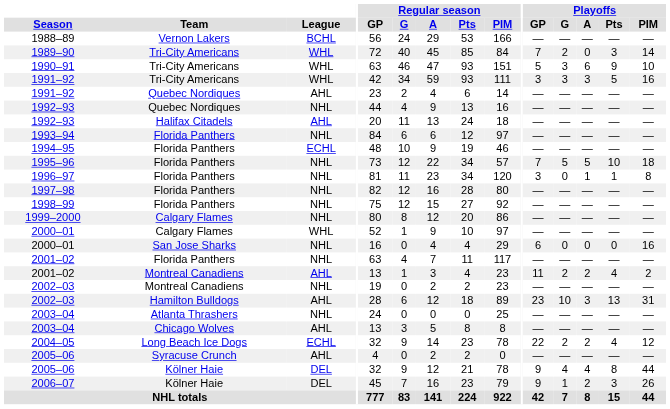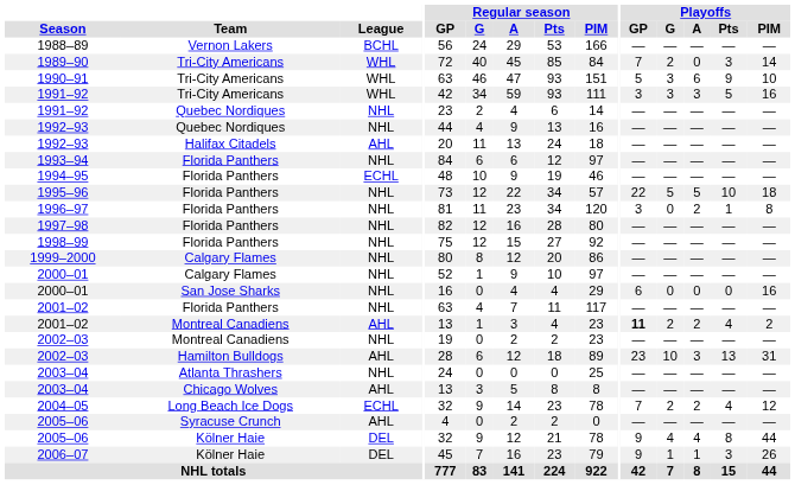 <table border="0" cellpadding="1" cellspacing="0" style="text-align:center; width:60em">
 <tr bgcolor="#e0e0e0">
 <th colspan="3" bgcolor="#ffffff"></th>
 <th rowspan="99" bgcolor="#ffffff"></th>
 <th colspan="5"><a href='#'>Regular season</a></th>
 <th rowspan="99" bgcolor="#ffffff"></th>
 <th colspan="5"><a href='#'>Playoffs</a></th>
 </tr>
 <tr bgcolor="#e0e0e0">
 <th><a href='#'>Season</a></th>
 <th>Team</th>
 <th>League</th>
 <th>GP</th>
 <th><a href='#'>G</a></th>
 <th><a href='#'>A</a></th>
 <th><a href='#'>Pts</a></th>
 <th><a href='#'>PIM</a></th>
 <th>GP</th>
 <th>G</th>
 <th>A</th>
 <th>Pts</th>
 <th>PIM</th>
 </tr>
 <tr>
 <td>1988–89</td>
 <td><a href='#'>Vernon Lakers</a></td>
 <td><a href='#'>BCHL</a></td>
 <td>56</td>
 <td>24</td>
 <td>29</td>
 <td>53</td>
 <td>166</td>
 <td>—</td>
 <td>—</td>
 <td>—</td>
 <td>—</td>
 <td>—</td>
 </tr>
 <tr bgcolor="#f0f0f0">
 <td><a href='#'>1989–90</a></td>
 <td><a href='#'>Tri-City Americans</a></td>
 <td><a href='#'>WHL</a></td>
 <td>72</td>
 <td>40</td>
 <td>45</td>
 <td>85</td>
 <td>84</td>
 <td>7</td>
 <td>2</td>
 <td>0</td>
 <td>3</td>
 <td>14</td>
 </tr>
 <tr>
 <td><a href='#'>1990–91</a></td>
 <td>Tri-City Americans</td>
 <td>WHL</td>
 <td>63</td>
 <td>46</td>
 <td>47</td>
 <td>93</td>
 <td>151</td>
 <td>5</td>
 <td>3</td>
 <td>6</td>
 <td>9</td>
 <td>10</td>
 </tr>
 <tr bgcolor="#f0f0f0">
 <td><a href='#'>1991–92</a></td>
 <td>Tri-City Americans</td>
 <td>WHL</td>
 <td>42</td>
 <td>34</td>
 <td>59</td>
 <td>93</td>
 <td>111</td>
 <td>3</td>
 <td>3</td>
 <td>3</td>
 <td>5</td>
 <td>16</td>
 </tr>
 <tr>
 <td><a href='#'>1991–92</a></td>
 <td><a href='#'>Quebec Nordiques</a></td>
-<td>AHL</td>
+<td><a href='#'>NHL</a></td>
 <td>23</td>
 <td>2</td>
 <td>4</td>
 <td>6</td>
 <td>14</td>
 <td>—</td>
 <td>—</td>
 <td>—</td>
 <td>—</td>
 <td>—</td>
 </tr>
 <tr bgcolor="#f0f0f0">
 <td><a href='#'>1992–93</a></td>
 <td>Quebec Nordiques</td>
 <td>NHL</td>
 <td>44</td>
 <td>4</td>
 <td>9</td>
 <td>13</td>
 <td>16</td>
 <td>—</td>
 <td>—</td>
 <td>—</td>
 <td>—</td>
 <td>—</td>
 </tr>
 <tr>
 <td><a href='#'>1992–93</a></td>
 <td><a href='#'>Halifax Citadels</a></td>
 <td><a href='#'>AHL</a></td>
 <td>20</td>
 <td>11</td>
 <td>13</td>
 <td>24</td>
 <td>18</td>
 <td>—</td>
 <td>—</td>
 <td>—</td>
 <td>—</td>
 <td>—</td>
 </tr>
 <tr bgcolor="#f0f0f0">
 <td><a href='#'>1993–94</a></td>
 <td><a href='#'>Florida Panthers</a></td>
 <td>NHL</td>
 <td>84</td>
 <td>6</td>
 <td>6</td>
 <td>12</td>
 <td>97</td>
 <td>—</td>
 <td>—</td>
 <td>—</td>
 <td>—</td>
 <td>—</td>
 </tr>
 <tr>
 <td><a href='#'>1994–95</a></td>
 <td>Florida Panthers</td>
 <td><a href='#'>ECHL</a></td>
 <td>48</td>
 <td>10</td>
 <td>9</td>
 <td>19</td>
 <td>46</td>
 <td>—</td>
 <td>—</td>
 <td>—</td>
 <td>—</td>
 <td>—</td>
 </tr>
 <tr bgcolor="#f0f0f0">
 <td><a href='#'>1995–96</a></td>
 <td>Florida Panthers</td>
 <td>NHL</td>
 <td>73</td>
 <td>12</td>
 <td>22</td>
 <td>34</td>
 <td>57</td>
-<td>7</td>
+<td>22</td>
 <td>5</td>
 <td>5</td>
 <td>10</td>
 <td>18</td>
 </tr>
 <tr>
 <td><a href='#'>1996–97</a></td>
 <td>Florida Panthers</td>
 <td>NHL</td>
 <td>81</td>
 <td>11</td>
 <td>23</td>
 <td>34</td>
 <td>120</td>
 <td>3</td>
 <td>0</td>
-<td>1</td>
+<td>2</td>
 <td>1</td>
 <td>8</td>
 </tr>
 <tr bgcolor="#f0f0f0">
 <td><a href='#'>1997–98</a></td>
 <td>Florida Panthers</td>
 <td>NHL</td>
 <td>82</td>
 <td>12</td>
 <td>16</td>
 <td>28</td>
 <td>80</td>
 <td>—</td>
 <td>—</td>
 <td>—</td>
 <td>—</td>
 <td>—</td>
 </tr>
 <tr>
 <td><a href='#'>1998–99</a></td>
 <td>Florida Panthers</td>
 <td>NHL</td>
 <td>75</td>
 <td>12</td>
 <td>15</td>
 <td>27</td>
 <td>92</td>
 <td>—</td>
 <td>—</td>
 <td>—</td>
 <td>—</td>
 <td>—</td>
 </tr>
 <tr bgcolor="#f0f0f0">
 <td><a href='#'>1999–2000</a></td>
 <td><a href='#'>Calgary Flames</a></td>
 <td>NHL</td>
 <td>80</td>
 <td>8</td>
 <td>12</td>
 <td>20</td>
 <td>86</td>
 <td>—</td>
 <td>—</td>
 <td>—</td>
 <td>—</td>
 <td>—</td>
 </tr>
 <tr>
 <td><a href='#'>2000–01</a></td>
 <td>Calgary Flames</td>
-<td>WHL</td>
+<td>NHL</td>
 <td>52</td>
 <td>1</td>
 <td>9</td>
 <td>10</td>
 <td>97</td>
 <td>—</td>
 <td>—</td>
 <td>—</td>
 <td>—</td>
 <td>—</td>
 </tr>
 <tr bgcolor="#f0f0f0">
 <td>2000–01</td>
 <td><a href='#'>San Jose Sharks</a></td>
 <td>NHL</td>
 <td>16</td>
 <td>0</td>
 <td>4</td>
 <td>4</td>
 <td>29</td>
 <td>6</td>
 <td>0</td>
 <td>0</td>
 <td>0</td>
 <td>16</td>
 </tr>
 <tr>
 <td><a href='#'>2001–02</a></td>
 <td>Florida Panthers</td>
 <td>NHL</td>
 <td>63</td>
 <td>4</td>
 <td>7</td>
 <td>11</td>
 <td>117</td>
 <td>—</td>
 <td>—</td>
 <td>—</td>
 <td>—</td>
 <td>—</td>
 </tr>
 <tr bgcolor="#f0f0f0">
 <td>2001–02</td>
 <td><a href='#'>Montreal Canadiens</a></td>
 <td><a href='#'>AHL</a></td>
 <td>13</td>
 <td>1</td>
 <td>3</td>
 <td>4</td>
 <td>23</td>
-<td>11</td>
+<td><strong>11</strong></td>
 <td>2</td>
 <td>2</td>
 <td>4</td>
 <td>2</td>
 </tr>
 <tr>
 <td><a href='#'>2002–03</a></td>
 <td>Montreal Canadiens</td>
 <td>NHL</td>
 <td>19</td>
 <td>0</td>
 <td>2</td>
 <td>2</td>
 <td>23</td>
 <td>—</td>
 <td>—</td>
 <td>—</td>
 <td>—</td>
 <td>—</td>
 </tr>
 <tr bgcolor="#f0f0f0">
 <td><a href='#'>2002–03</a></td>
 <td><a href='#'>Hamilton Bulldogs</a></td>
 <td>AHL</td>
 <td>28</td>
 <td>6</td>
 <td>12</td>
 <td>18</td>
 <td>89</td>
 <td>23</td>
 <td>10</td>
 <td>3</td>
 <td>13</td>
 <td>31</td>
 </tr>
 <tr>
 <td><a href='#'>2003–04</a></td>
 <td><a href='#'>Atlanta Thrashers</a></td>
 <td>NHL</td>
 <td>24</td>
 <td>0</td>
 <td>0</td>
 <td>0</td>
 <td>25</td>
 <td>—</td>
 <td>—</td>
 <td>—</td>
 <td>—</td>
 <td>—</td>
 </tr>
 <tr bgcolor="#f0f0f0">
 <td><a href='#'>2003–04</a></td>
 <td><a href='#'>Chicago Wolves</a></td>
 <td>AHL</td>
 <td>13</td>
 <td>3</td>
 <td>5</td>
 <td>8</td>
 <td>8</td>
 <td>—</td>
 <td>—</td>
 <td>—</td>
 <td>—</td>
 <td>—</td>
 </tr>
 <tr>
 <td><a href='#'>2004–05</a></td>
 <td><a href='#'>Long Beach Ice Dogs</a></td>
 <td><a href='#'>ECHL</a></td>
 <td>32</td>
 <td>9</td>
 <td>14</td>
 <td>23</td>
 <td>78</td>
-<td>22</td>
+<td>7</td>
 <td>2</td>
 <td>2</td>
 <td>4</td>
 <td>12</td>
 </tr>
 <tr bgcolor="#f0f0f0">
 <td><a href='#'>2005–06</a></td>
 <td><a href='#'>Syracuse Crunch</a></td>
 <td>AHL</td>
 <td>4</td>
 <td>0</td>
 <td>2</td>
 <td>2</td>
 <td>0</td>
 <td>—</td>
 <td>—</td>
 <td>—</td>
 <td>—</td>
 <td>—</td>
 </tr>
 <tr>
 <td><a href='#'>2005–06</a></td>
 <td><a href='#'>Kölner Haie</a></td>
 <td><a href='#'>DEL</a></td>
 <td>32</td>
 <td>9</td>
 <td>12</td>
 <td>21</td>
 <td>78</td>
 <td>9</td>
 <td>4</td>
 <td>4</td>
 <td>8</td>
 <td>44</td>
 </tr>
 <tr bgcolor="#f0f0f0">
 <td><a href='#'>2006–07</a></td>
 <td>Kölner Haie</td>
 <td>DEL</td>
 <td>45</td>
 <td>7</td>
 <td>16</td>
 <td>23</td>
 <td>79</td>
 <td>9</td>
 <td>1</td>
-<td>2</td>
+<td>1</td>
 <td>3</td>
 <td>26</td>
 </tr>
 <tr bgcolor="#e0e0e0">
 <th colspan="3">NHL totals</th>
 <th>777</th>
 <th>83</th>
 <th>141</th>
 <th>224</th>
 <th>922</th>
 <th>42</th>
 <th>7</th>
 <th>8</th>
 <th>15</th>
 <th>44</th>
 </tr>
 </table>
